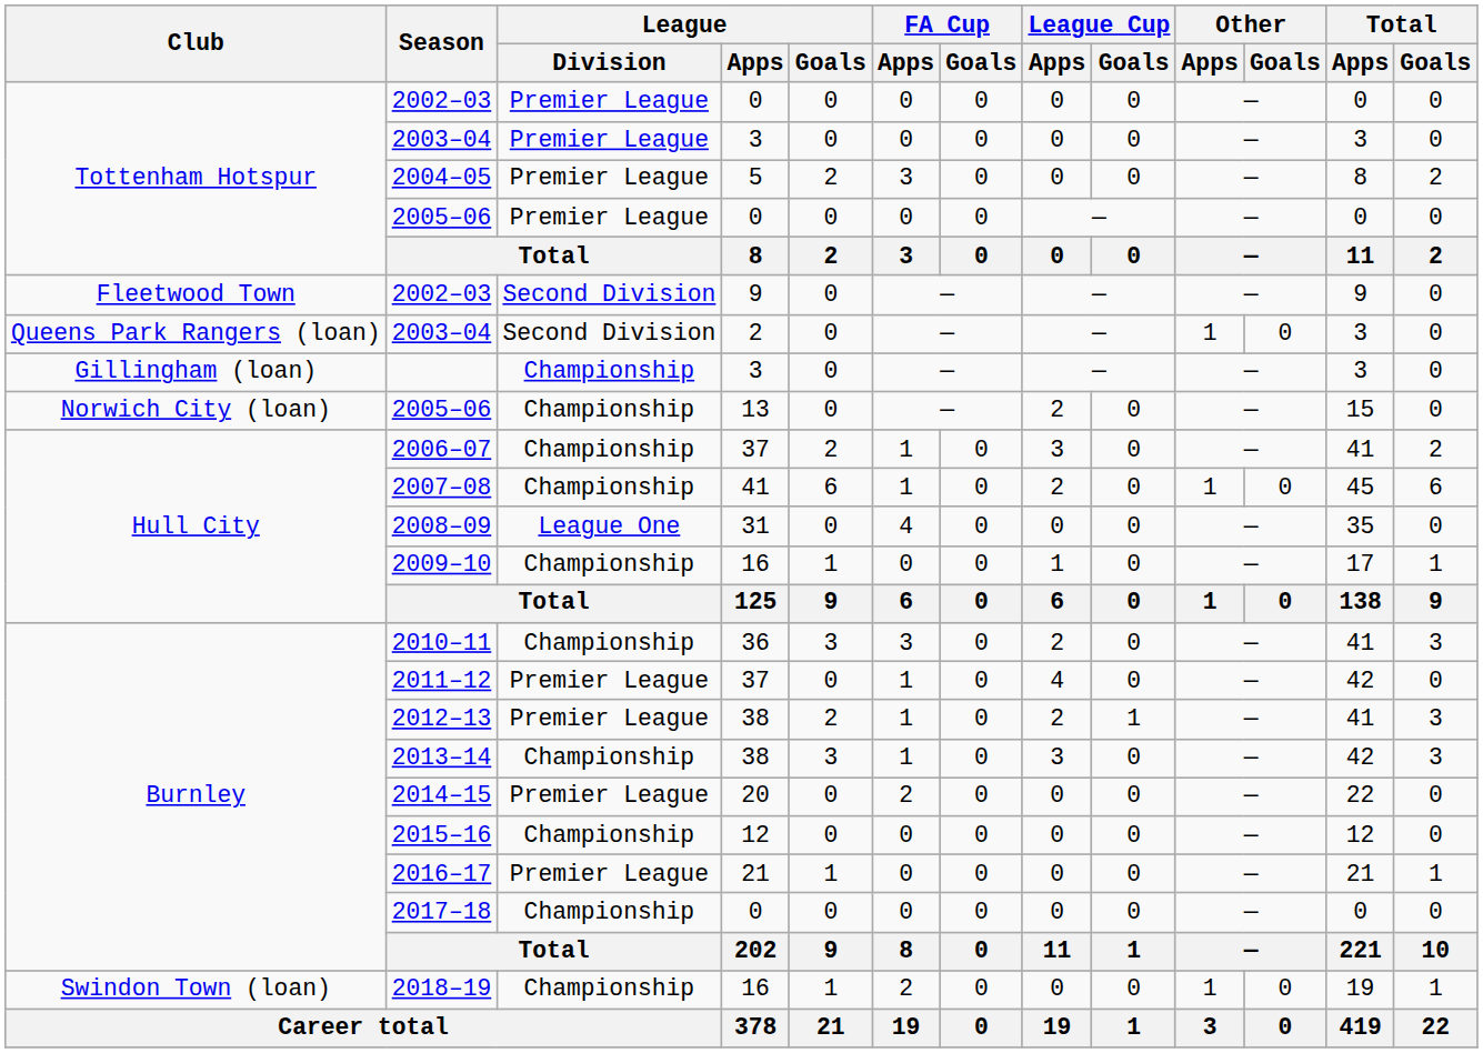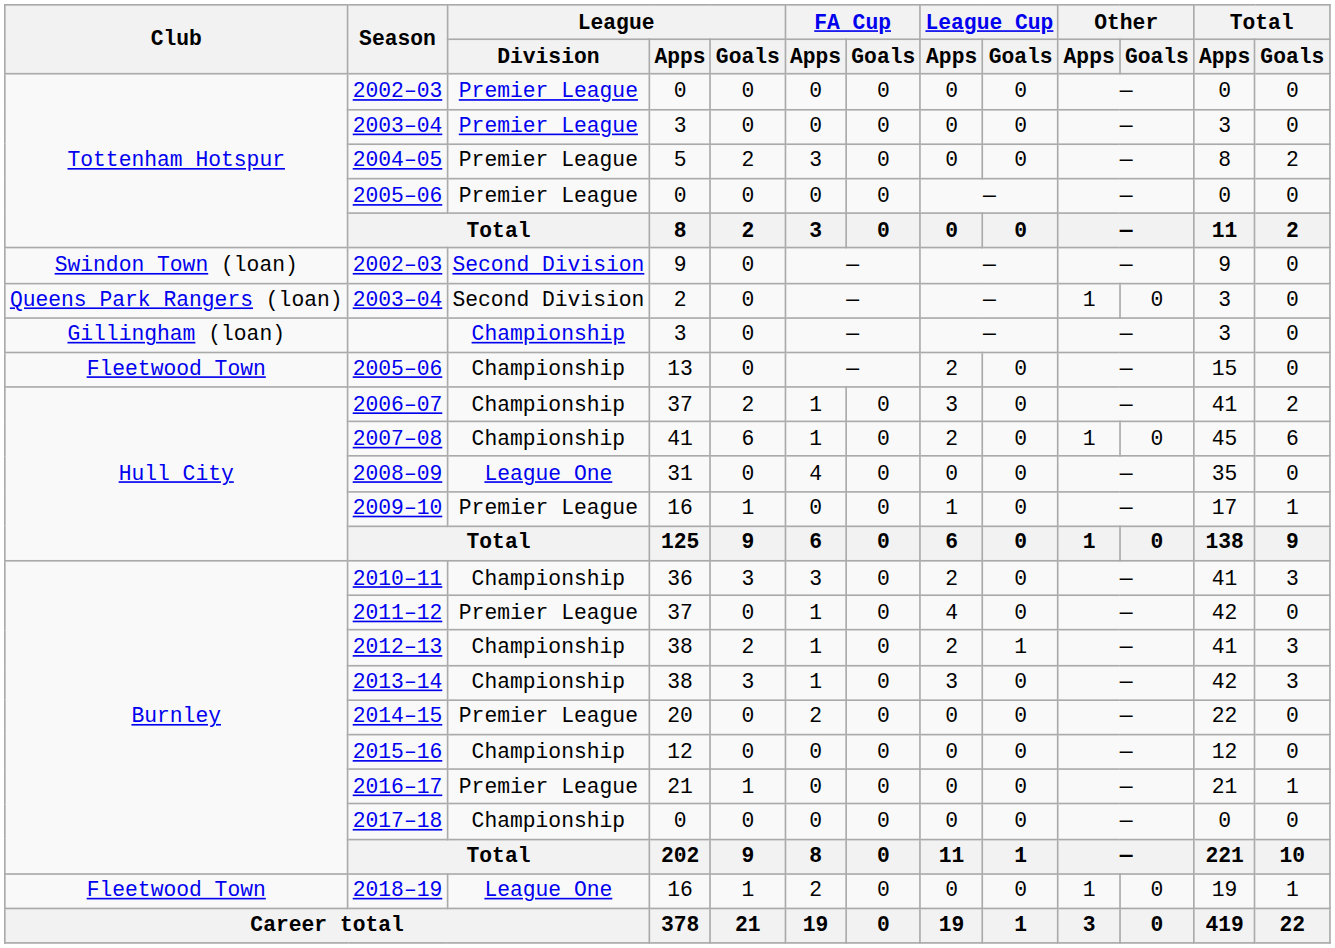 <table class="wikitable" style="text-align: center;">
 <tr>
 <th rowspan="2">Club</th>
 <th rowspan="2">Season</th>
 <th colspan="3">League</th>
 <th colspan="2"><a href='#'>FA Cup</a></th>
 <th colspan="2"><a href='#'>League Cup</a></th>
 <th colspan="2">Other</th>
 <th colspan="2">Total</th>
 </tr>
 <tr>
 <th>Division</th>
 <th>Apps</th>
 <th>Goals</th>
 <th>Apps</th>
 <th>Goals</th>
 <th>Apps</th>
 <th>Goals</th>
 <th>Apps</th>
 <th>Goals</th>
 <th>Apps</th>
 <th>Goals</th>
 </tr>
 <tr>
 <td rowspan="5"><a href='#'>Tottenham Hotspur</a></td>
 <td><a href='#'>2002–03</a></td>
 <td><a href='#'>Premier League</a></td>
 <td>0</td>
 <td>0</td>
 <td>0</td>
 <td>0</td>
 <td>0</td>
 <td>0</td>
 <td colspan="2">—</td>
 <td>0</td>
 <td>0</td>
 </tr>
 <tr>
 <td><a href='#'>2003–04</a></td>
 <td><a href='#'>Premier League</a></td>
 <td>3</td>
 <td>0</td>
 <td>0</td>
 <td>0</td>
 <td>0</td>
 <td>0</td>
 <td colspan="2">—</td>
 <td>3</td>
 <td>0</td>
 </tr>
 <tr>
 <td><a href='#'>2004–05</a></td>
 <td>Premier League</td>
 <td>5</td>
 <td>2</td>
 <td>3</td>
 <td>0</td>
 <td>0</td>
 <td>0</td>
 <td colspan="2">—</td>
 <td>8</td>
 <td>2</td>
 </tr>
 <tr>
 <td><a href='#'>2005–06</a></td>
 <td>Premier League</td>
 <td>0</td>
 <td>0</td>
 <td>0</td>
 <td>0</td>
 <td colspan="2">—</td>
 <td colspan="2">—</td>
 <td>0</td>
 <td>0</td>
 </tr>
 <tr>
 <th colspan="2">Total</th>
 <th>8</th>
 <th>2</th>
 <th>3</th>
 <th>0</th>
 <th>0</th>
 <th>0</th>
 <th colspan="2">—</th>
 <th>11</th>
 <th>2</th>
 </tr>
 <tr>
-<td><a href='#'>Fleetwood Town</a></td>
+<td><a href='#'>Swindon Town</a> (loan)</td>
 <td><a href='#'>2002–03</a></td>
 <td><a href='#'>Second Division</a></td>
 <td>9</td>
 <td>0</td>
 <td colspan="2">—</td>
 <td colspan="2">—</td>
 <td colspan="2">—</td>
 <td>9</td>
 <td>0</td>
 </tr>
 <tr>
 <td><a href='#'>Queens Park Rangers</a> (loan)</td>
 <td><a href='#'>2003–04</a></td>
 <td>Second Division</td>
 <td>2</td>
 <td>0</td>
 <td colspan="2">—</td>
 <td colspan="2">—</td>
 <td>1</td>
 <td>0</td>
 <td>3</td>
 <td>0</td>
 </tr>
 <tr>
 <td><a href='#'>Gillingham</a> (loan)</td>
 <td></td>
 <td><a href='#'>Championship</a></td>
 <td>3</td>
 <td>0</td>
 <td colspan="2">—</td>
 <td colspan="2">—</td>
 <td colspan="2">—</td>
 <td>3</td>
 <td>0</td>
 </tr>
 <tr>
-<td><a href='#'>Norwich City</a> (loan)</td>
+<td><a href='#'>Fleetwood Town</a></td>
 <td><a href='#'>2005–06</a></td>
 <td>Championship</td>
 <td>13</td>
 <td>0</td>
 <td colspan="2">—</td>
 <td>2</td>
 <td>0</td>
 <td colspan="2">—</td>
 <td>15</td>
 <td>0</td>
 </tr>
 <tr>
 <td rowspan="5"><a href='#'>Hull City</a></td>
 <td><a href='#'>2006–07</a></td>
 <td>Championship</td>
 <td>37</td>
 <td>2</td>
 <td>1</td>
 <td>0</td>
 <td>3</td>
 <td>0</td>
 <td colspan="2">—</td>
 <td>41</td>
 <td>2</td>
 </tr>
 <tr>
 <td><a href='#'>2007–08</a></td>
 <td>Championship</td>
 <td>41</td>
 <td>6</td>
 <td>1</td>
 <td>0</td>
 <td>2</td>
 <td>0</td>
 <td>1</td>
 <td>0</td>
 <td>45</td>
 <td>6</td>
 </tr>
 <tr>
 <td><a href='#'>2008–09</a></td>
 <td><a href='#'>League One</a></td>
 <td>31</td>
 <td>0</td>
 <td>4</td>
 <td>0</td>
 <td>0</td>
 <td>0</td>
 <td colspan="2">—</td>
 <td>35</td>
 <td>0</td>
 </tr>
 <tr>
 <td><a href='#'>2009–10</a></td>
-<td>Championship</td>
+<td>Premier League</td>
 <td>16</td>
 <td>1</td>
 <td>0</td>
 <td>0</td>
 <td>1</td>
 <td>0</td>
 <td colspan="2">—</td>
 <td>17</td>
 <td>1</td>
 </tr>
 <tr>
 <th colspan="2">Total</th>
 <th>125</th>
 <th>9</th>
 <th>6</th>
 <th>0</th>
 <th>6</th>
 <th>0</th>
 <th>1</th>
 <th>0</th>
 <th>138</th>
 <th>9</th>
 </tr>
 <tr>
 <td rowspan="9"><a href='#'>Burnley</a></td>
 <td><a href='#'>2010–11</a></td>
 <td>Championship</td>
 <td>36</td>
 <td>3</td>
 <td>3</td>
 <td>0</td>
 <td>2</td>
 <td>0</td>
 <td colspan="2">—</td>
 <td>41</td>
 <td>3</td>
 </tr>
 <tr>
 <td><a href='#'>2011–12</a></td>
 <td>Premier League</td>
 <td>37</td>
 <td>0</td>
 <td>1</td>
 <td>0</td>
 <td>4</td>
 <td>0</td>
 <td colspan="2">—</td>
 <td>42</td>
 <td>0</td>
 </tr>
 <tr>
 <td><a href='#'>2012–13</a></td>
-<td>Premier League</td>
+<td>Championship</td>
 <td>38</td>
 <td>2</td>
 <td>1</td>
 <td>0</td>
 <td>2</td>
 <td>1</td>
 <td colspan="2">—</td>
 <td>41</td>
 <td>3</td>
 </tr>
 <tr>
 <td><a href='#'>2013–14</a></td>
 <td>Championship</td>
 <td>38</td>
 <td>3</td>
 <td>1</td>
 <td>0</td>
 <td>3</td>
 <td>0</td>
 <td colspan="2">—</td>
 <td>42</td>
 <td>3</td>
 </tr>
 <tr>
 <td><a href='#'>2014–15</a></td>
 <td>Premier League</td>
 <td>20</td>
 <td>0</td>
 <td>2</td>
 <td>0</td>
 <td>0</td>
 <td>0</td>
 <td colspan="2">—</td>
 <td>22</td>
 <td>0</td>
 </tr>
 <tr>
 <td><a href='#'>2015–16</a></td>
 <td>Championship</td>
 <td>12</td>
 <td>0</td>
 <td>0</td>
 <td>0</td>
 <td>0</td>
 <td>0</td>
 <td colspan="2">—</td>
 <td>12</td>
 <td>0</td>
 </tr>
 <tr>
 <td><a href='#'>2016–17</a></td>
 <td>Premier League</td>
 <td>21</td>
 <td>1</td>
 <td>0</td>
 <td>0</td>
 <td>0</td>
 <td>0</td>
 <td colspan="2">—</td>
 <td>21</td>
 <td>1</td>
 </tr>
 <tr>
 <td><a href='#'>2017–18</a></td>
 <td>Championship</td>
 <td>0</td>
 <td>0</td>
 <td>0</td>
 <td>0</td>
 <td>0</td>
 <td>0</td>
 <td colspan="2">—</td>
 <td>0</td>
 <td>0</td>
 </tr>
 <tr>
 <th colspan="2">Total</th>
 <th>202</th>
 <th>9</th>
 <th>8</th>
 <th>0</th>
 <th>11</th>
 <th>1</th>
 <th colspan="2">—</th>
 <th>221</th>
 <th>10</th>
 </tr>
 <tr>
-<td><a href='#'>Swindon Town</a> (loan)</td>
+<td><a href='#'>Fleetwood Town</a></td>
 <td><a href='#'>2018–19</a></td>
-<td>Championship</td>
+<td><a href='#'>League One</a></td>
 <td>16</td>
 <td>1</td>
 <td>2</td>
 <td>0</td>
 <td>0</td>
 <td>0</td>
 <td>1</td>
 <td>0</td>
 <td>19</td>
 <td>1</td>
 </tr>
 <tr>
 <th colspan="3">Career total</th>
 <th>378</th>
 <th>21</th>
 <th>19</th>
 <th>0</th>
 <th>19</th>
 <th>1</th>
 <th>3</th>
 <th>0</th>
 <th>419</th>
 <th>22</th>
 </tr>
 </table>
